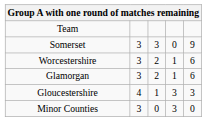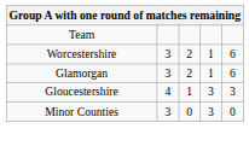 <table class="wikitable" style="float: right; margin-left: 1em; font-size: 90%; text-align: center;" cellspacing="5">
 <tr>
 <th colspan="5">Group A with one round of matches remaining</th>
 </tr>
 <tr>
 <td>Team</td>
 <td></td>
 <td></td>
 <td></td>
 <td></td>
-</tr>
-<tr>
-<td>Somerset</td>
-<td>3</td>
-<td>3</td>
-<td>0</td>
-<td>9</td>
 </tr>
 <tr>
 <td>Worcestershire</td>
 <td>3</td>
 <td>2</td>
 <td>1</td>
 <td>6</td>
 </tr>
 <tr>
 <td>Glamorgan</td>
 <td>3</td>
 <td>2</td>
 <td>1</td>
 <td>6</td>
 </tr>
 <tr>
 <td>Gloucestershire</td>
 <td>4</td>
 <td>1</td>
 <td>3</td>
 <td>3</td>
 </tr>
 <tr>
 <td>Minor Counties</td>
 <td>3</td>
 <td>0</td>
 <td>3</td>
 <td>0</td>
 </tr>
 </table>
